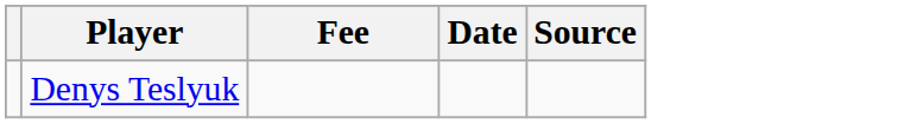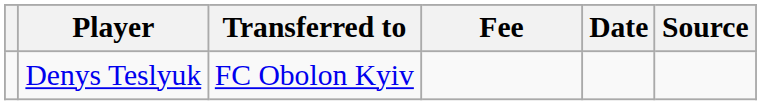 <table class="wikitable plainrowheaders sortable">
 <tr>
 <th></th>
 <th scope="col">Player</th>
+<th>Transferred to</th>
 <th style="width: 80px;">Fee</th>
 <th scope="col">Date</th>
 <th scope="col">Source</th>
 </tr>
 <tr>
 <td align="center"></td>
 <td> <a href='#'>Denys Teslyuk</a></td>
+<td> <a href='#'>FC Obolon Kyiv</a></td>
 <td></td>
 <td></td>
 <td></td>
 </tr>
 </table>
